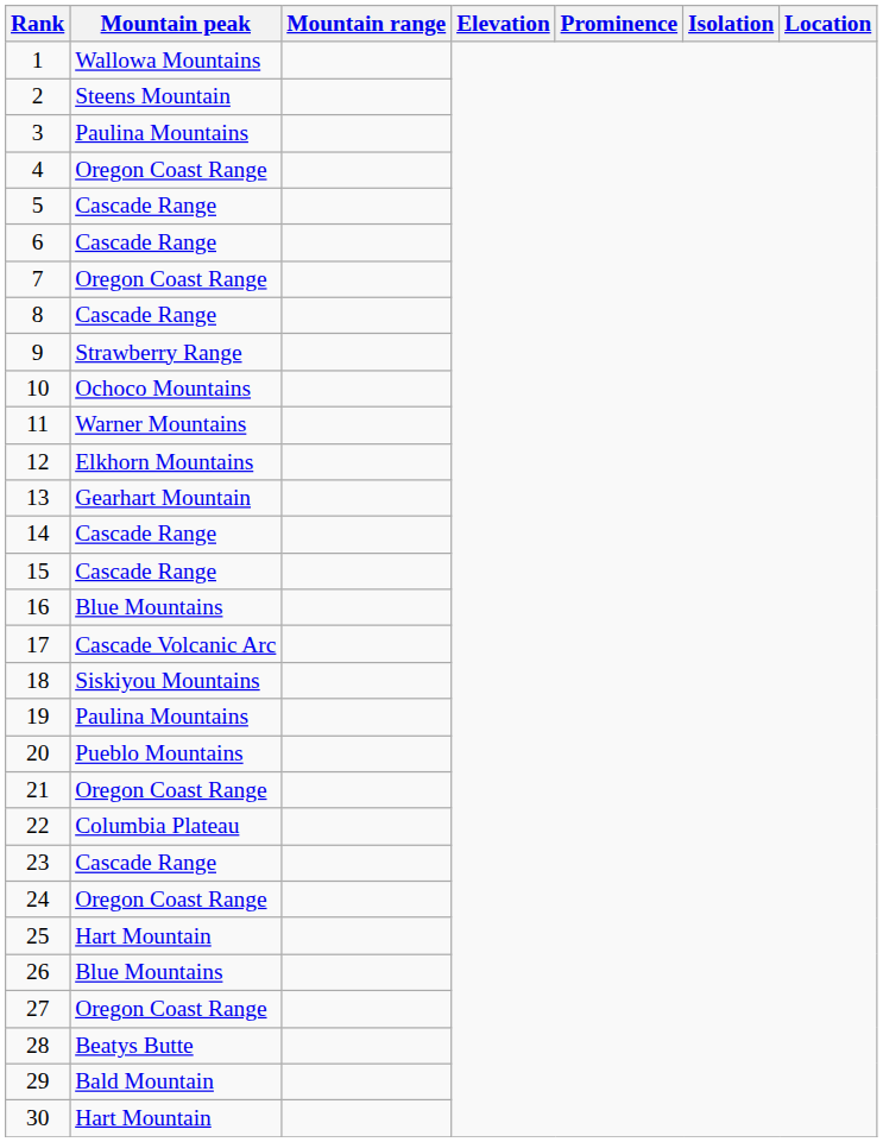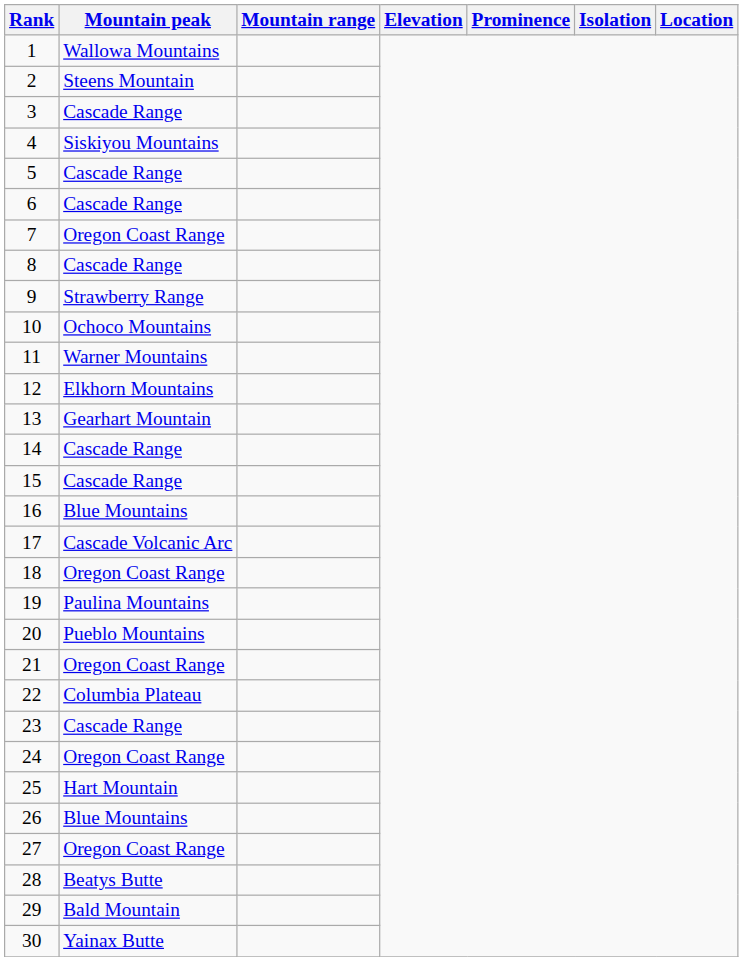 <table class="wikitable sortable">
 <tr>
 <th><a href='#'>Rank</a></th>
 <th><a href='#'>Mountain peak</a></th>
 <th><a href='#'>Mountain range</a></th>
 <th><a href='#'>Elevation</a></th>
 <th><a href='#'>Prominence</a></th>
 <th><a href='#'>Isolation</a></th>
 <th><a href='#'>Location</a></th>
 </tr>
 <tr>
 <td align=center>1<br></td>
 <td><a href='#'>Wallowa Mountains</a><br></td>
 <td></td>
 </tr>
 <tr>
 <td align=center>2<br></td>
 <td><a href='#'>Steens Mountain</a><br></td>
 <td></td>
 </tr>
 <tr>
 <td align=center>3<br></td>
-<td><a href='#'>Paulina Mountains</a><br></td>
+<td><a href='#'>Cascade Range</a><br></td>
 <td></td>
 </tr>
 <tr>
 <td align=center>4<br></td>
-<td><a href='#'>Oregon Coast Range</a><br></td>
+<td><a href='#'>Siskiyou Mountains</a><br></td>
 <td></td>
 </tr>
 <tr>
 <td align=center>5<br></td>
 <td><a href='#'>Cascade Range</a><br></td>
 <td></td>
 </tr>
 <tr>
 <td align=center>6<br></td>
 <td><a href='#'>Cascade Range</a><br></td>
 <td></td>
 </tr>
 <tr>
 <td align=center>7<br></td>
 <td><a href='#'>Oregon Coast Range</a><br></td>
 <td></td>
 </tr>
 <tr>
 <td align=center>8<br></td>
 <td><a href='#'>Cascade Range</a><br></td>
 <td></td>
 </tr>
 <tr>
 <td align=center>9<br></td>
 <td><a href='#'>Strawberry Range</a><br></td>
 <td></td>
 </tr>
 <tr>
 <td align=center>10<br></td>
 <td><a href='#'>Ochoco Mountains</a><br></td>
 <td></td>
 </tr>
 <tr>
 <td align=center>11<br></td>
 <td><a href='#'>Warner Mountains</a><br></td>
 <td></td>
 </tr>
 <tr>
 <td align=center>12<br></td>
 <td><a href='#'>Elkhorn Mountains</a><br></td>
 <td></td>
 </tr>
 <tr>
 <td align=center>13<br></td>
 <td><a href='#'>Gearhart Mountain</a><br></td>
 <td></td>
 </tr>
 <tr>
 <td align=center>14<br></td>
 <td><a href='#'>Cascade Range</a><br></td>
 <td></td>
 </tr>
 <tr>
 <td align=center>15<br></td>
 <td><a href='#'>Cascade Range</a><br></td>
 <td></td>
 </tr>
 <tr>
 <td align=center>16<br></td>
 <td><a href='#'>Blue Mountains</a><br></td>
 <td></td>
 </tr>
 <tr>
 <td align=center>17<br></td>
 <td><a href='#'>Cascade Volcanic Arc</a><br></td>
 <td></td>
 </tr>
 <tr>
 <td align=center>18<br></td>
-<td><a href='#'>Siskiyou Mountains</a><br></td>
+<td><a href='#'>Oregon Coast Range</a><br></td>
 <td></td>
 </tr>
 <tr>
 <td align=center>19<br></td>
 <td><a href='#'>Paulina Mountains</a><br></td>
 <td></td>
 </tr>
 <tr>
 <td align=center>20<br></td>
 <td><a href='#'>Pueblo Mountains</a><br></td>
 <td></td>
 </tr>
 <tr>
 <td align=center>21<br></td>
 <td><a href='#'>Oregon Coast Range</a><br></td>
 <td></td>
 </tr>
 <tr>
 <td align=center>22<br></td>
 <td><a href='#'>Columbia Plateau</a><br></td>
 <td></td>
 </tr>
 <tr>
 <td align=center>23<br></td>
 <td><a href='#'>Cascade Range</a><br></td>
 <td></td>
 </tr>
 <tr>
 <td align=center>24<br></td>
 <td><a href='#'>Oregon Coast Range</a><br></td>
 <td></td>
 </tr>
 <tr>
 <td align=center>25<br></td>
 <td><a href='#'>Hart Mountain</a><br></td>
 <td></td>
 </tr>
 <tr>
 <td align=center>26<br></td>
 <td><a href='#'>Blue Mountains</a><br></td>
 <td></td>
 </tr>
 <tr>
 <td align=center>27<br></td>
 <td><a href='#'>Oregon Coast Range</a><br></td>
 <td></td>
 </tr>
 <tr>
 <td align=center>28<br></td>
 <td><a href='#'>Beatys Butte</a><br></td>
 <td></td>
 </tr>
 <tr>
 <td align=center>29<br></td>
 <td><a href='#'>Bald Mountain</a><br></td>
 <td></td>
 </tr>
 <tr>
 <td align=center>30<br></td>
-<td><a href='#'>Hart Mountain</a><br></td>
+<td><a href='#'>Yainax Butte</a><br></td>
 <td></td>
 </tr>
 </table>
